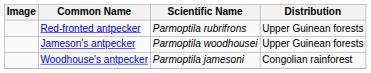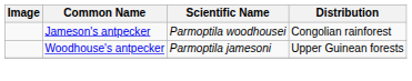 <table class="wikitable">
 <tr>
 <th>Image</th>
 <th>Common Name</th>
 <th>Scientific Name</th>
 <th>Distribution</th>
 </tr>
 <tr>
 <td></td>
-<td><a href='#'>Red-fronted antpecker</a></td>
-<td><em>Parmoptila rubrifrons</em></td>
-<td>Upper Guinean forests</td>
-</tr>
-<tr>
-<td></td>
 <td><a href='#'>Jameson's antpecker</a></td>
 <td><em>Parmoptila woodhousei</em></td>
-<td>Upper Guinean forests</td>
+<td>Congolian rainforest</td>
 </tr>
 <tr>
 <td></td>
 <td><a href='#'>Woodhouse's antpecker</a></td>
 <td><em>Parmoptila jamesoni</em></td>
-<td>Congolian rainforest</td>
+<td>Upper Guinean forests</td>
 </tr>
 <tr>
 </tr>
 </table>
